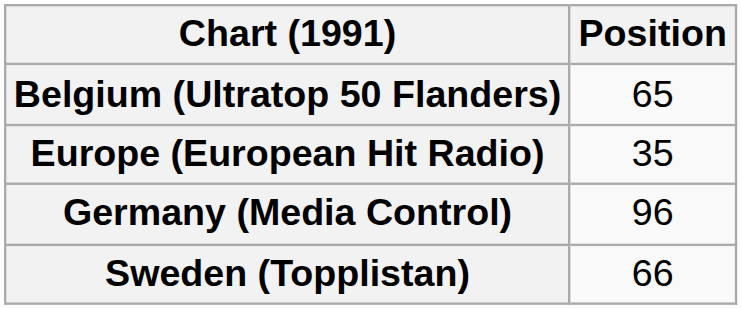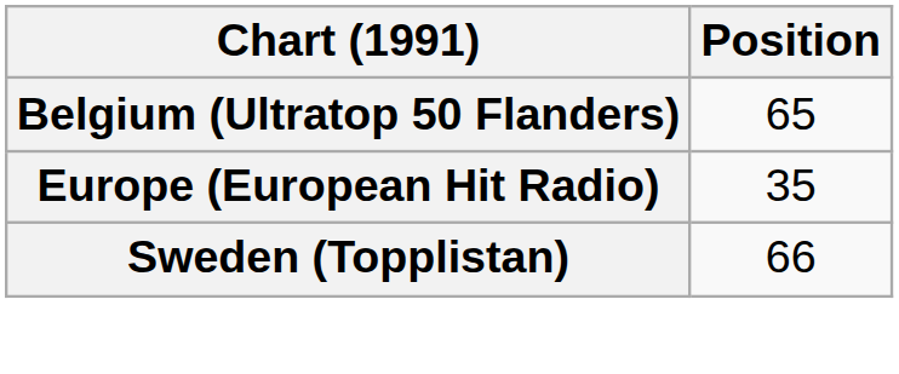 <table class="wikitable sortable plainrowheaders" style="text-align:center">
 <tr>
 <th scope="col">Chart (1991)</th>
 <th scope="col">Position</th>
 </tr>
 <tr>
 <th scope="row">Belgium (Ultratop 50 Flanders)</th>
 <td>65</td>
 </tr>
 <tr>
 <th scope="row">Europe (European Hit Radio)</th>
 <td>35</td>
 </tr>
 <tr>
-<th scope="row">Germany (Media Control)</th>
-<td>96</td>
-</tr>
-<tr>
 <th scope="row">Sweden (Topplistan)</th>
 <td>66</td>
 </tr>
 </table>
